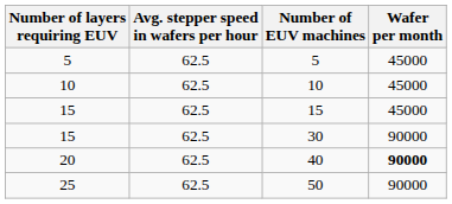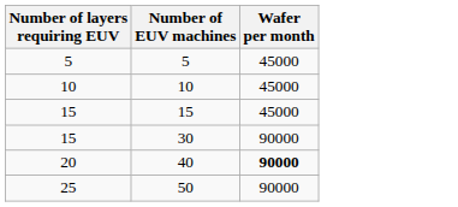 <table class="wikitable" style="text-align:center">
 <tr>
 <th>Number of layers<br> requiring EUV</th>
-<th>Avg. stepper speed<br> in wafers per hour</th>
 <th>Number of<br> EUV machines</th>
 <th>Wafer<br> per month</th>
 </tr>
 <tr>
 <td>5</td>
-<td>62.5</td>
 <td>5</td>
 <td>45000</td>
 </tr>
 <tr>
 <td>10</td>
-<td>62.5</td>
 <td>10</td>
 <td>45000</td>
 </tr>
 <tr>
 <td>15</td>
-<td>62.5</td>
 <td>15</td>
 <td>45000</td>
 </tr>
 <tr>
 <td>15</td>
-<td>62.5</td>
 <td>30</td>
 <td>90000</td>
 </tr>
 <tr>
 <td>20</td>
-<td>62.5</td>
 <td>40</td>
 <td><strong>90000</strong></td>
 </tr>
 <tr>
 <td>25</td>
-<td>62.5</td>
 <td>50</td>
 <td>90000</td>
 </tr>
 </table>
